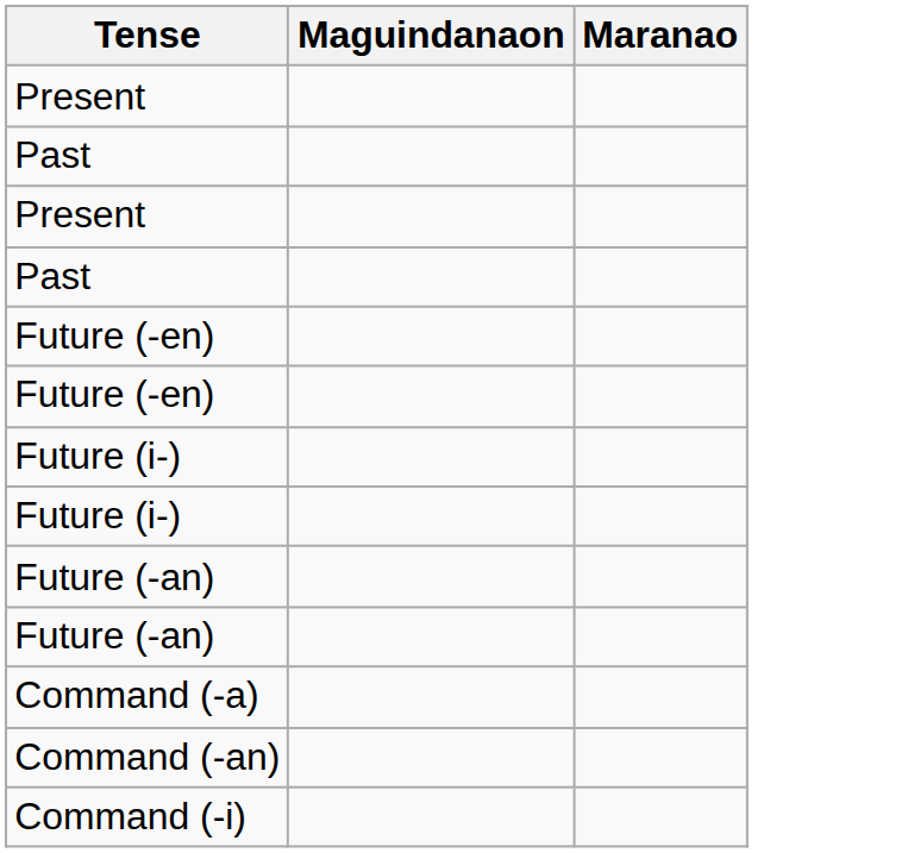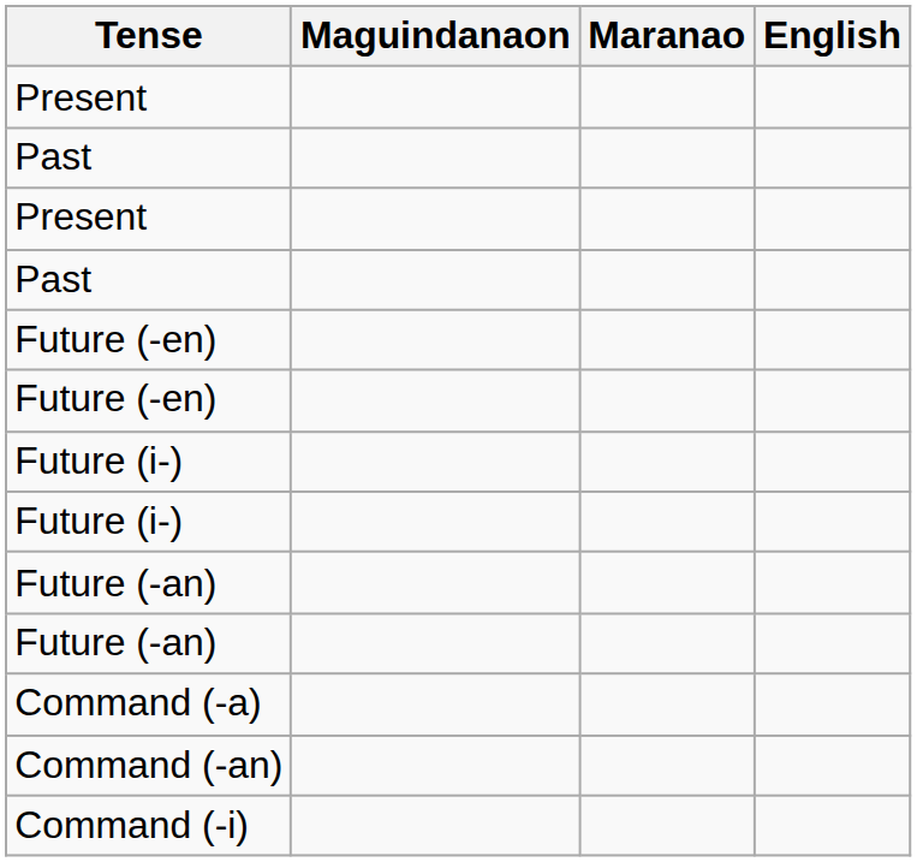 <table class="wikitable">
 <tr>
 <th>Tense</th>
 <th>Maguindanaon</th>
 <th>Maranao</th>
+<th>English</th>
 </tr>
 <tr>
 <td>Present</td>
+<td>  </td>
 <td>  </td>
 <td>  </td>
 </tr>
 <tr>
 <td>Past</td>
 <td>  </td>
 <td>  </td>
+<td>  </td>
 </tr>
 <tr>
 <td>Present</td>
+<td>  </td>
 <td>  </td>
 <td>  </td>
 </tr>
 <tr>
 <td>Past</td>
 <td>  </td>
 <td>  </td>
+<td>  </td>
 </tr>
 <tr>
 <td>Future (-en)</td>
 <td>  </td>
 <td> </td>
+<td>  </td>
 </tr>
 <tr>
 <td>Future (-en)</td>
 <td>  </td>
 <td> </td>
+<td>  </td>
 </tr>
 <tr>
 <td>Future (i-)</td>
+<td>  </td>
 <td>  </td>
 <td>  </td>
 </tr>
 <tr>
 <td>Future (i-)</td>
 <td>  </td>
 <td>  </td>
+<td>  </td>
 </tr>
 <tr>
 <td>Future (-an)</td>
+<td>  </td>
 <td>  </td>
 <td>  </td>
 </tr>
 <tr>
 <td>Future (-an)</td>
 <td>  </td>
 <td>  </td>
+<td>  </td>
 </tr>
 <tr>
 <td>Command (-a)</td>
 <td>  </td>
 <td>  </td>
+<td> </td>
 </tr>
 <tr>
 <td>Command (-an)</td>
 <td>  </td>
 <td>  </td>
+<td> </td>
 </tr>
 <tr>
 <td>Command (-i)</td>
 <td>  </td>
 <td>  </td>
+<td> </td>
 </tr>
 </table>
